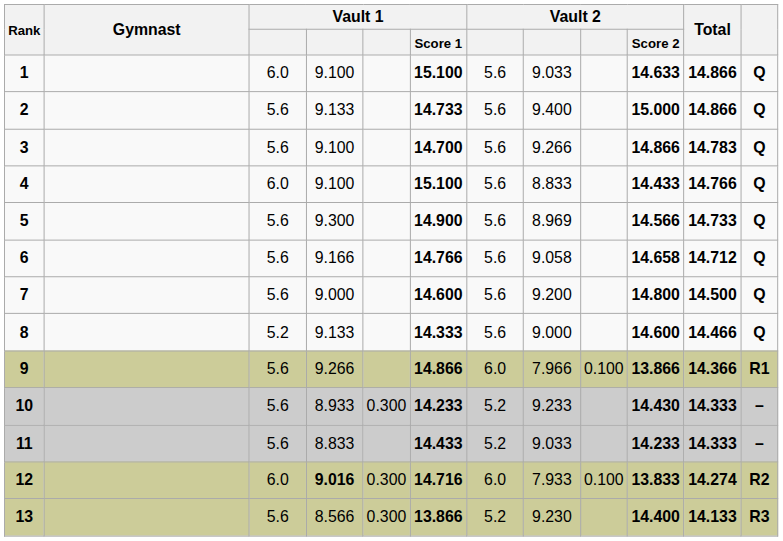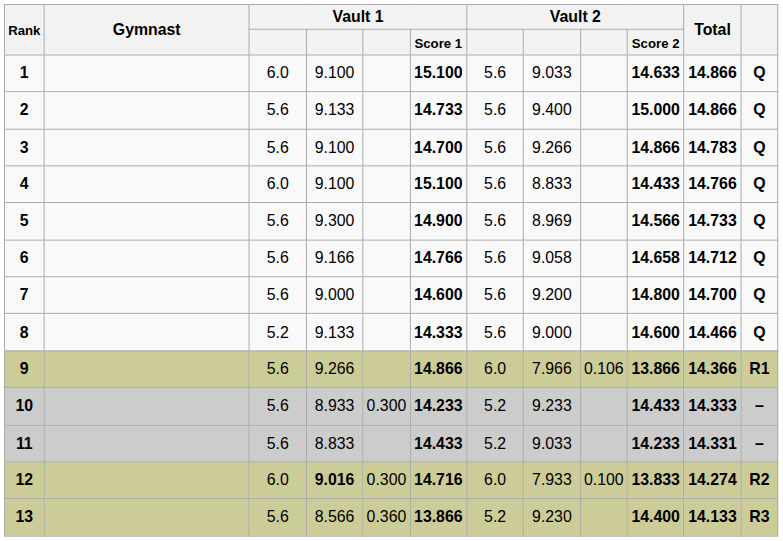 <table style="text-align:center;" class="wikitable sortable">
 <tr>
 <th style="width:15px;" rowspan="2"><small>Rank</small></th>
 <th style="width:200px;" rowspan="2">Gymnast</th>
 <th colspan="4">Vault 1</th>
 <th colspan="4">Vault 2</th>
 <th style="width:50px;" rowspan="2">Total</th>
 <th style="width:30px;" rowspan="2"><small></small></th>
 </tr>
 <tr>
 <th style="width:50px;"><small></small></th>
 <th style="width:50px;"><small></small></th>
 <th style="width:20px;"><small></small></th>
 <th style="width:50px;"><small>Score 1</small></th>
 <th style="width:50px;"><small></small></th>
 <th style="width:50px;"><small></small></th>
 <th style="width:20px;"><small></small></th>
 <th style="width:50px;"><small>Score 2</small></th>
 </tr>
 <tr>
 <td scope="row" style="text-align:center"><strong>1</strong></td>
 <td style="height:30px; text-align:left;"></td>
 <td>6.0</td>
 <td>9.100</td>
 <td></td>
 <td><strong>15.100</strong></td>
 <td>5.6</td>
 <td>9.033</td>
 <td></td>
 <td><strong>14.633</strong></td>
 <td><strong>14.866</strong></td>
 <td><strong>Q</strong></td>
 </tr>
 <tr>
 <td scope="row" style="text-align:center"><strong>2</strong></td>
 <td style="height:30px; text-align:left;"></td>
 <td>5.6</td>
 <td>9.133</td>
 <td></td>
 <td><strong>14.733</strong></td>
 <td>5.6</td>
 <td>9.400</td>
 <td></td>
 <td><strong>15.000</strong></td>
 <td><strong>14.866</strong></td>
 <td><strong>Q</strong></td>
 </tr>
 <tr>
 <td scope="row" style="text-align:center"><strong>3</strong></td>
 <td style="height:30px; text-align:left;"></td>
 <td>5.6</td>
 <td>9.100</td>
 <td></td>
 <td><strong>14.700</strong></td>
 <td>5.6</td>
 <td>9.266</td>
 <td></td>
 <td><strong>14.866</strong></td>
 <td><strong>14.783</strong></td>
 <td><strong>Q</strong></td>
 </tr>
 <tr>
 <td scope="row" style="text-align:center"><strong>4</strong></td>
 <td style="height:30px; text-align:left;"></td>
 <td>6.0</td>
 <td>9.100</td>
 <td></td>
 <td><strong>15.100</strong></td>
 <td>5.6</td>
 <td>8.833</td>
 <td></td>
 <td><strong>14.433</strong></td>
 <td><strong>14.766</strong></td>
 <td><strong>Q</strong></td>
 </tr>
 <tr>
 <td scope="row" style="text-align:center"><strong>5</strong></td>
 <td style="height:30px; text-align:left;"></td>
 <td>5.6</td>
 <td>9.300</td>
 <td></td>
 <td><strong>14.900</strong></td>
 <td>5.6</td>
 <td>8.969</td>
 <td></td>
 <td><strong>14.566</strong></td>
 <td><strong>14.733</strong></td>
 <td><strong>Q</strong></td>
 </tr>
 <tr>
 <td scope="row" style="text-align:center"><strong>6</strong></td>
 <td style="height:30px; text-align:left;"></td>
 <td>5.6</td>
 <td>9.166</td>
 <td></td>
 <td><strong>14.766</strong></td>
 <td>5.6</td>
 <td>9.058</td>
 <td></td>
 <td><strong>14.658</strong></td>
 <td><strong>14.712</strong></td>
 <td><strong>Q</strong></td>
 </tr>
 <tr>
 <td scope="row" style="text-align:center"><strong>7</strong></td>
 <td style="height:30px; text-align:left;"></td>
 <td>5.6</td>
 <td>9.000</td>
 <td></td>
 <td><strong>14.600</strong></td>
 <td>5.6</td>
 <td>9.200</td>
 <td></td>
 <td><strong>14.800</strong></td>
-<td><strong>14.500</strong></td>
+<td><strong>14.700</strong></td>
 <td><strong>Q</strong></td>
 </tr>
 <tr>
 <td scope="row" style="text-align:center"><strong>8</strong></td>
 <td style="height:30px; text-align:left;"></td>
 <td>5.2</td>
 <td>9.133</td>
 <td></td>
 <td><strong>14.333</strong></td>
 <td>5.6</td>
 <td>9.000</td>
 <td></td>
 <td><strong>14.600</strong></td>
 <td><strong>14.466</strong></td>
 <td><strong>Q</strong></td>
 </tr>
 <tr style="background:#cccc99;">
 <td scope="row" style="text-align:center"><strong>9</strong></td>
 <td style="height:30px; text-align:left;"></td>
 <td>5.6</td>
 <td>9.266</td>
 <td></td>
 <td><strong>14.866</strong></td>
 <td>6.0</td>
 <td>7.966</td>
-<td>0.100</td>
+<td>0.106</td>
 <td><strong>13.866</strong></td>
 <td><strong>14.366</strong></td>
 <td><strong>R1</strong></td>
 </tr>
 <tr style="background:#cccccc;">
 <td scope="row" style="text-align:center"><strong>10</strong></td>
 <td style="height:30px; text-align:left;"></td>
 <td>5.6</td>
 <td>8.933</td>
 <td>0.300</td>
 <td><strong>14.233</strong></td>
 <td>5.2</td>
 <td>9.233</td>
 <td></td>
-<td><strong>14.430</strong></td>
+<td><strong>14.433</strong></td>
 <td><strong>14.333</strong></td>
 <td><strong>–</strong></td>
 </tr>
 <tr style="background:#cccccc;">
 <td scope="row" style="text-align:center"><strong>11</strong></td>
 <td style="height:30px; text-align:left;"></td>
 <td>5.6</td>
 <td>8.833</td>
 <td></td>
 <td><strong>14.433</strong></td>
 <td>5.2</td>
 <td>9.033</td>
 <td></td>
 <td><strong>14.233</strong></td>
-<td><strong>14.333</strong></td>
+<td><strong>14.331</strong></td>
 <td><strong>–</strong></td>
 </tr>
 <tr style="background:#cccc99;">
 <td scope="row" style="text-align:center"><strong>12</strong></td>
 <td style="height:30px; text-align:left;"></td>
 <td>6.0</td>
 <td><strong>9.016</strong></td>
 <td>0.300</td>
 <td><strong>14.716</strong></td>
 <td>6.0</td>
 <td>7.933</td>
 <td>0.100</td>
 <td><strong>13.833</strong></td>
 <td><strong>14.274</strong></td>
 <td><strong>R2</strong></td>
 </tr>
 <tr style="background:#cccc99;">
 <td scope="row" style="text-align:center"><strong>13</strong></td>
 <td style="height:30px; text-align:left;"></td>
 <td>5.6</td>
 <td>8.566</td>
-<td>0.300</td>
+<td>0.360</td>
 <td><strong>13.866</strong></td>
 <td>5.2</td>
 <td>9.230</td>
 <td></td>
 <td><strong>14.400</strong></td>
 <td><strong>14.133</strong></td>
 <td><strong>R3</strong></td>
 </tr>
 </table>
